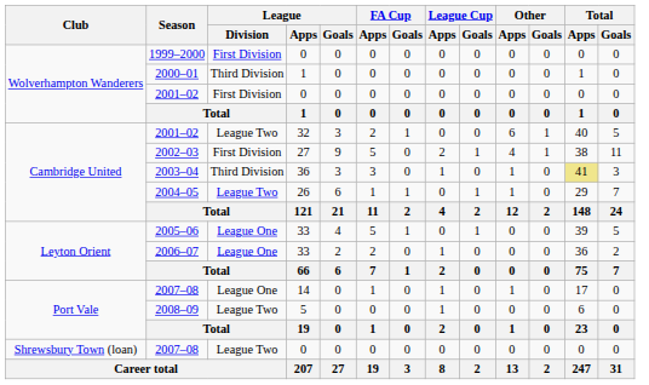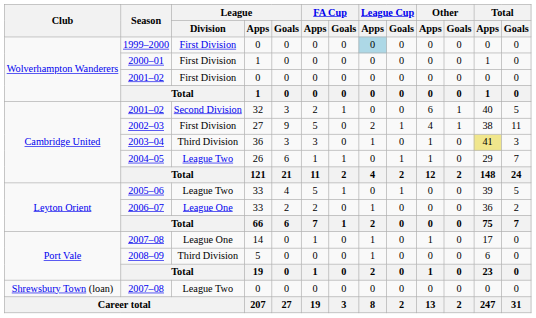 <table class="wikitable" style="text-align:center">
 <tr>
 <th rowspan="2">Club</th>
 <th rowspan="2">Season</th>
 <th colspan="3">League</th>
 <th colspan="2"><a href='#'>FA Cup</a></th>
 <th colspan="2"><a href='#'>League Cup</a></th>
 <th colspan="2">Other</th>
 <th colspan="2">Total</th>
 </tr>
 <tr>
 <th>Division</th>
 <th>Apps</th>
 <th>Goals</th>
 <th>Apps</th>
 <th>Goals</th>
 <th>Apps</th>
 <th>Goals</th>
 <th>Apps</th>
 <th>Goals</th>
 <th>Apps</th>
 <th>Goals</th>
 </tr>
 <tr>
 <td rowspan="4"><a href='#'>Wolverhampton Wanderers</a></td>
 <td><a href='#'>1999–2000</a></td>
 <td><a href='#'>First Division</a></td>
 <td>0</td>
 <td>0</td>
 <td>0</td>
 <td>0</td>
-<td>0</td>
+<td style="background: lightblue;">0</td>
 <td>0</td>
 <td>0</td>
 <td>0</td>
 <td>0</td>
 <td>0</td>
 </tr>
 <tr>
 <td><a href='#'>2000–01</a></td>
-<td>Third Division</td>
+<td>First Division</td>
 <td>1</td>
 <td>0</td>
 <td>0</td>
 <td>0</td>
 <td>0</td>
 <td>0</td>
 <td>0</td>
 <td>0</td>
 <td>1</td>
 <td>0</td>
 </tr>
 <tr>
 <td><a href='#'>2001–02</a></td>
 <td>First Division</td>
 <td>0</td>
 <td>0</td>
 <td>0</td>
 <td>0</td>
 <td>0</td>
 <td>0</td>
 <td>0</td>
 <td>0</td>
 <td>0</td>
 <td>0</td>
 </tr>
 <tr>
 <th colspan="2">Total</th>
 <th>1</th>
 <th>0</th>
 <th>0</th>
 <th>0</th>
 <th>0</th>
 <th>0</th>
 <th>0</th>
 <th>0</th>
 <th>1</th>
 <th>0</th>
 </tr>
 <tr>
 <td rowspan="5"><a href='#'>Cambridge United</a></td>
 <td><a href='#'>2001–02</a></td>
-<td>League Two</td>
+<td><a href='#'>Second Division</a></td>
 <td>32</td>
 <td>3</td>
 <td>2</td>
 <td>1</td>
 <td>0</td>
 <td>0</td>
 <td>6</td>
 <td>1</td>
 <td>40</td>
 <td>5</td>
 </tr>
 <tr>
 <td><a href='#'>2002–03</a></td>
 <td>First Division</td>
 <td>27</td>
 <td>9</td>
 <td>5</td>
 <td>0</td>
 <td>2</td>
 <td>1</td>
 <td>4</td>
 <td>1</td>
 <td>38</td>
 <td>11</td>
 </tr>
 <tr>
 <td><a href='#'>2003–04</a></td>
 <td>Third Division</td>
 <td>36</td>
 <td>3</td>
 <td>3</td>
 <td>0</td>
 <td>1</td>
 <td>0</td>
 <td>1</td>
 <td>0</td>
 <td style="background: khaki;">41</td>
 <td>3</td>
 </tr>
 <tr>
 <td><a href='#'>2004–05</a></td>
 <td><a href='#'>League Two</a></td>
 <td>26</td>
 <td>6</td>
 <td>1</td>
 <td>1</td>
 <td>0</td>
 <td>1</td>
 <td>1</td>
 <td>0</td>
 <td>29</td>
 <td>7</td>
 </tr>
 <tr>
 <th colspan="2">Total</th>
 <th>121</th>
 <th>21</th>
 <th>11</th>
 <th>2</th>
 <th>4</th>
 <th>2</th>
 <th>12</th>
 <th>2</th>
 <th>148</th>
 <th>24</th>
 </tr>
 <tr>
 <td rowspan="3"><a href='#'>Leyton Orient</a></td>
 <td><a href='#'>2005–06</a></td>
-<td><a href='#'>League One</a></td>
+<td>League Two</td>
 <td>33</td>
 <td>4</td>
 <td>5</td>
 <td>1</td>
 <td>0</td>
 <td>1</td>
 <td>0</td>
 <td>0</td>
 <td>39</td>
 <td>5</td>
 </tr>
 <tr>
 <td><a href='#'>2006–07</a></td>
 <td><a href='#'>League One</a></td>
 <td>33</td>
 <td>2</td>
 <td>2</td>
 <td>0</td>
 <td>1</td>
 <td>0</td>
 <td>0</td>
 <td>0</td>
 <td>36</td>
 <td>2</td>
 </tr>
 <tr>
 <th colspan="2">Total</th>
 <th>66</th>
 <th>6</th>
 <th>7</th>
 <th>1</th>
 <th>2</th>
 <th>0</th>
 <th>0</th>
 <th>0</th>
 <th>75</th>
 <th>7</th>
 </tr>
 <tr>
 <td rowspan="3"><a href='#'>Port Vale</a></td>
 <td><a href='#'>2007–08</a></td>
 <td>League One</td>
 <td>14</td>
 <td>0</td>
 <td>1</td>
 <td>0</td>
 <td>1</td>
 <td>0</td>
 <td>1</td>
 <td>0</td>
 <td>17</td>
 <td>0</td>
 </tr>
 <tr>
 <td><a href='#'>2008–09</a></td>
-<td>League Two</td>
+<td>Third Division</td>
 <td>5</td>
 <td>0</td>
 <td>0</td>
 <td>0</td>
 <td>1</td>
 <td>0</td>
 <td>0</td>
 <td>0</td>
 <td>6</td>
 <td>0</td>
 </tr>
 <tr>
 <th colspan="2">Total</th>
 <th>19</th>
 <th>0</th>
 <th>1</th>
 <th>0</th>
 <th>2</th>
 <th>0</th>
 <th>1</th>
 <th>0</th>
 <th>23</th>
 <th>0</th>
 </tr>
 <tr>
 <td><a href='#'>Shrewsbury Town</a> (loan)</td>
 <td><a href='#'>2007–08</a></td>
 <td>League Two</td>
 <td>0</td>
 <td>0</td>
 <td>0</td>
 <td>0</td>
 <td>0</td>
 <td>0</td>
 <td>0</td>
 <td>0</td>
 <td>0</td>
 <td>0</td>
 </tr>
 <tr>
 <th colspan="3">Career total</th>
 <th>207</th>
 <th>27</th>
 <th>19</th>
 <th>3</th>
 <th>8</th>
 <th>2</th>
 <th>13</th>
 <th>2</th>
 <th>247</th>
 <th>31</th>
 </tr>
 </table>
